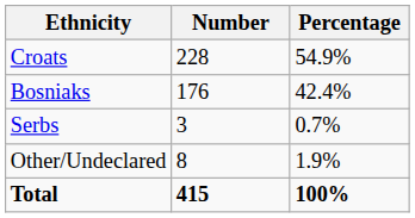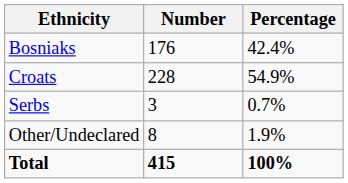 <table class="wikitable">
 <tr>
 <th width="100px">Ethnicity</th>
 <th width="80px">Number</th>
 <th width="80px">Percentage</th>
 </tr>
 <tr>
+<td><a href='#'>Bosniaks</a></td>
+<td>176</td>
+<td>42.4%</td>
+</tr>
+<tr>
 <td><a href='#'>Croats</a></td>
 <td>228</td>
 <td>54.9%</td>
-</tr>
-<tr>
-<td><a href='#'>Bosniaks</a></td>
-<td>176</td>
-<td>42.4%</td>
 </tr>
 <tr>
 <td><a href='#'>Serbs</a></td>
 <td>3</td>
 <td>0.7%</td>
 </tr>
 <tr>
 <td>Other/Undeclared</td>
 <td>8</td>
 <td>1.9%</td>
 </tr>
 <tr>
 <td><strong>Total</strong></td>
 <td><strong>415</strong></td>
 <td><strong>100%</strong></td>
 </tr>
 </table>
